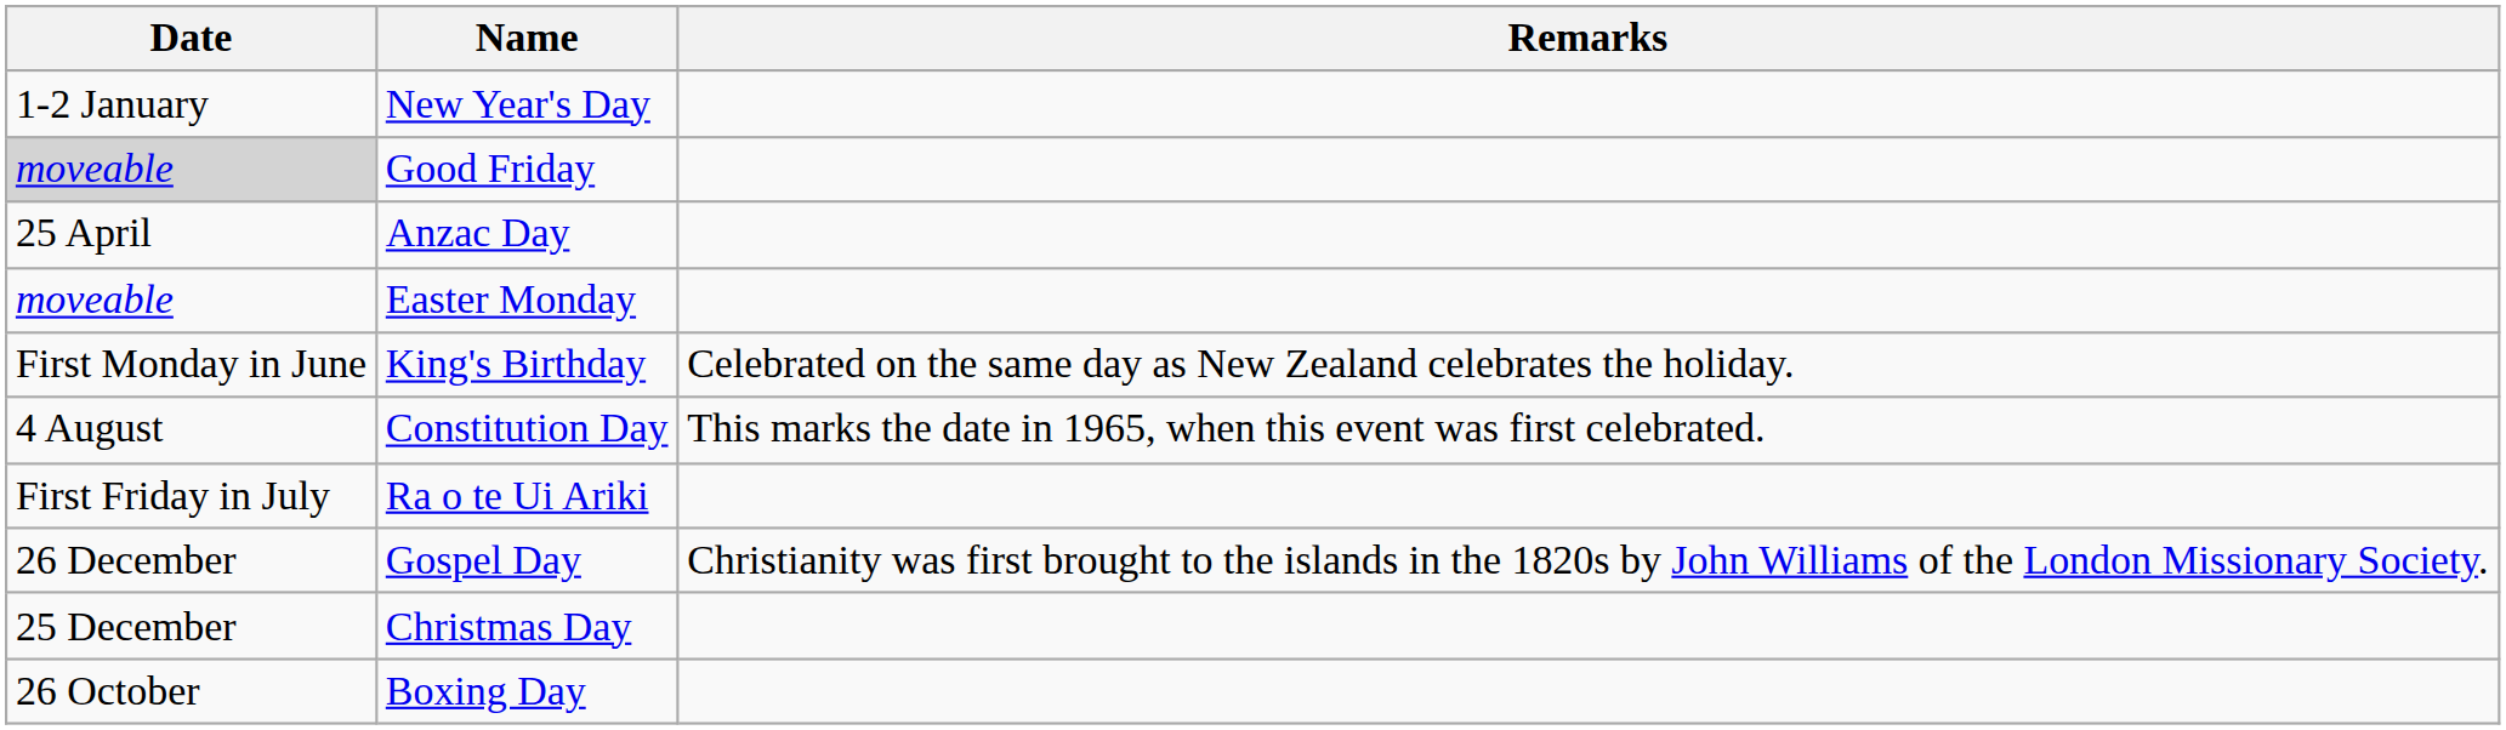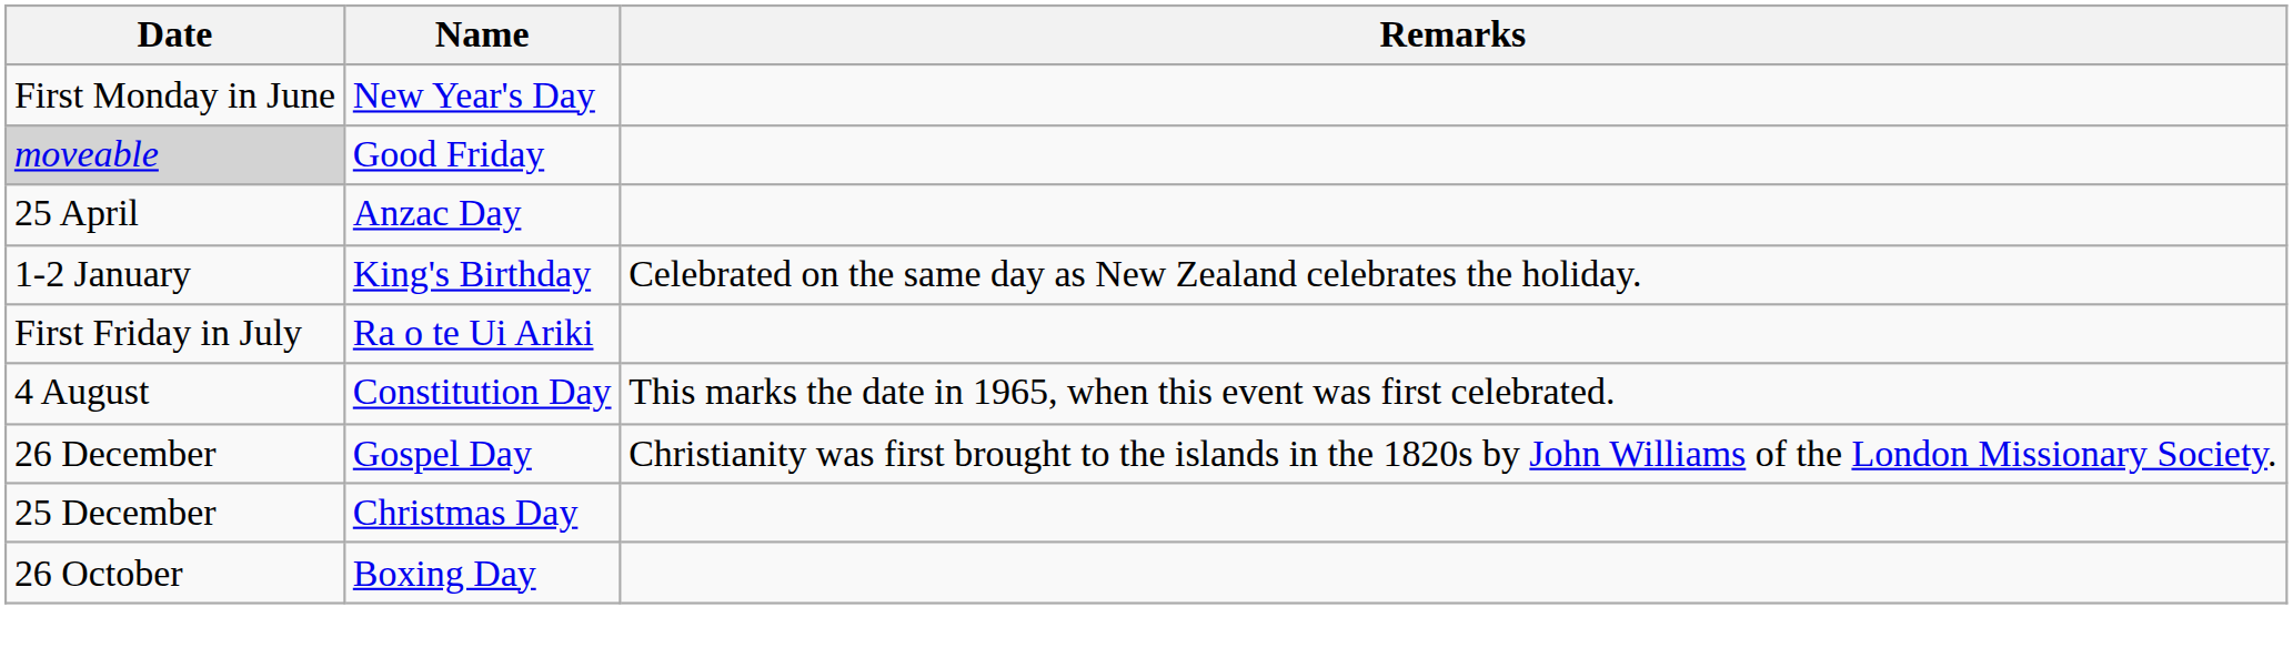 <table class="wikitable">
 <tr>
 <th>Date</th>
 <th>Name</th>
 <th>Remarks</th>
 </tr>
 <tr>
-<td>1-2 January</td>
+<td>First Monday in June</td>
 <td><a href='#'>New Year's Day</a></td>
 <td></td>
 </tr>
 <tr>
 <td style="background: lightgrey;"><em><a href='#'>moveable</a></em></td>
 <td><a href='#'>Good Friday</a></td>
 <td></td>
 </tr>
 <tr>
 <td>25 April</td>
 <td><a href='#'>Anzac Day</a></td>
 <td></td>
 </tr>
 <tr>
-<td><em><a href='#'>moveable</a></em></td>
-<td><a href='#'>Easter Monday</a></td>
-<td></td>
+<td>1-2 January</td>
+<td><a href='#'>King's Birthday</a></td>
+<td>Celebrated on the same day as New Zealand celebrates the holiday.</td>
 </tr>
 <tr>
-<td>First Monday in June</td>
-<td><a href='#'>King's Birthday</a></td>
-<td>Celebrated on the same day as New Zealand celebrates the holiday.</td>
+<td>First Friday in July</td>
+<td><a href='#'>Ra o te Ui Ariki</a></td>
+<td></td>
 </tr>
 <tr>
 <td>4 August</td>
 <td><a href='#'>Constitution Day</a></td>
 <td>This marks the date in 1965, when this event was first celebrated.</td>
-</tr>
-<tr>
-<td>First Friday in July</td>
-<td><a href='#'>Ra o te Ui Ariki</a></td>
-<td></td>
 </tr>
 <tr>
 <td>26 December</td>
 <td><a href='#'>Gospel Day</a></td>
 <td>Christianity was first brought to the islands in the 1820s by <a href='#'>John Williams</a> of the <a href='#'>London Missionary Society</a>.</td>
 </tr>
 <tr>
 <td>25 December</td>
 <td><a href='#'>Christmas Day</a></td>
 <td></td>
 </tr>
 <tr>
 <td>26 October</td>
 <td><a href='#'>Boxing Day</a></td>
 <td></td>
 </tr>
 </table>
